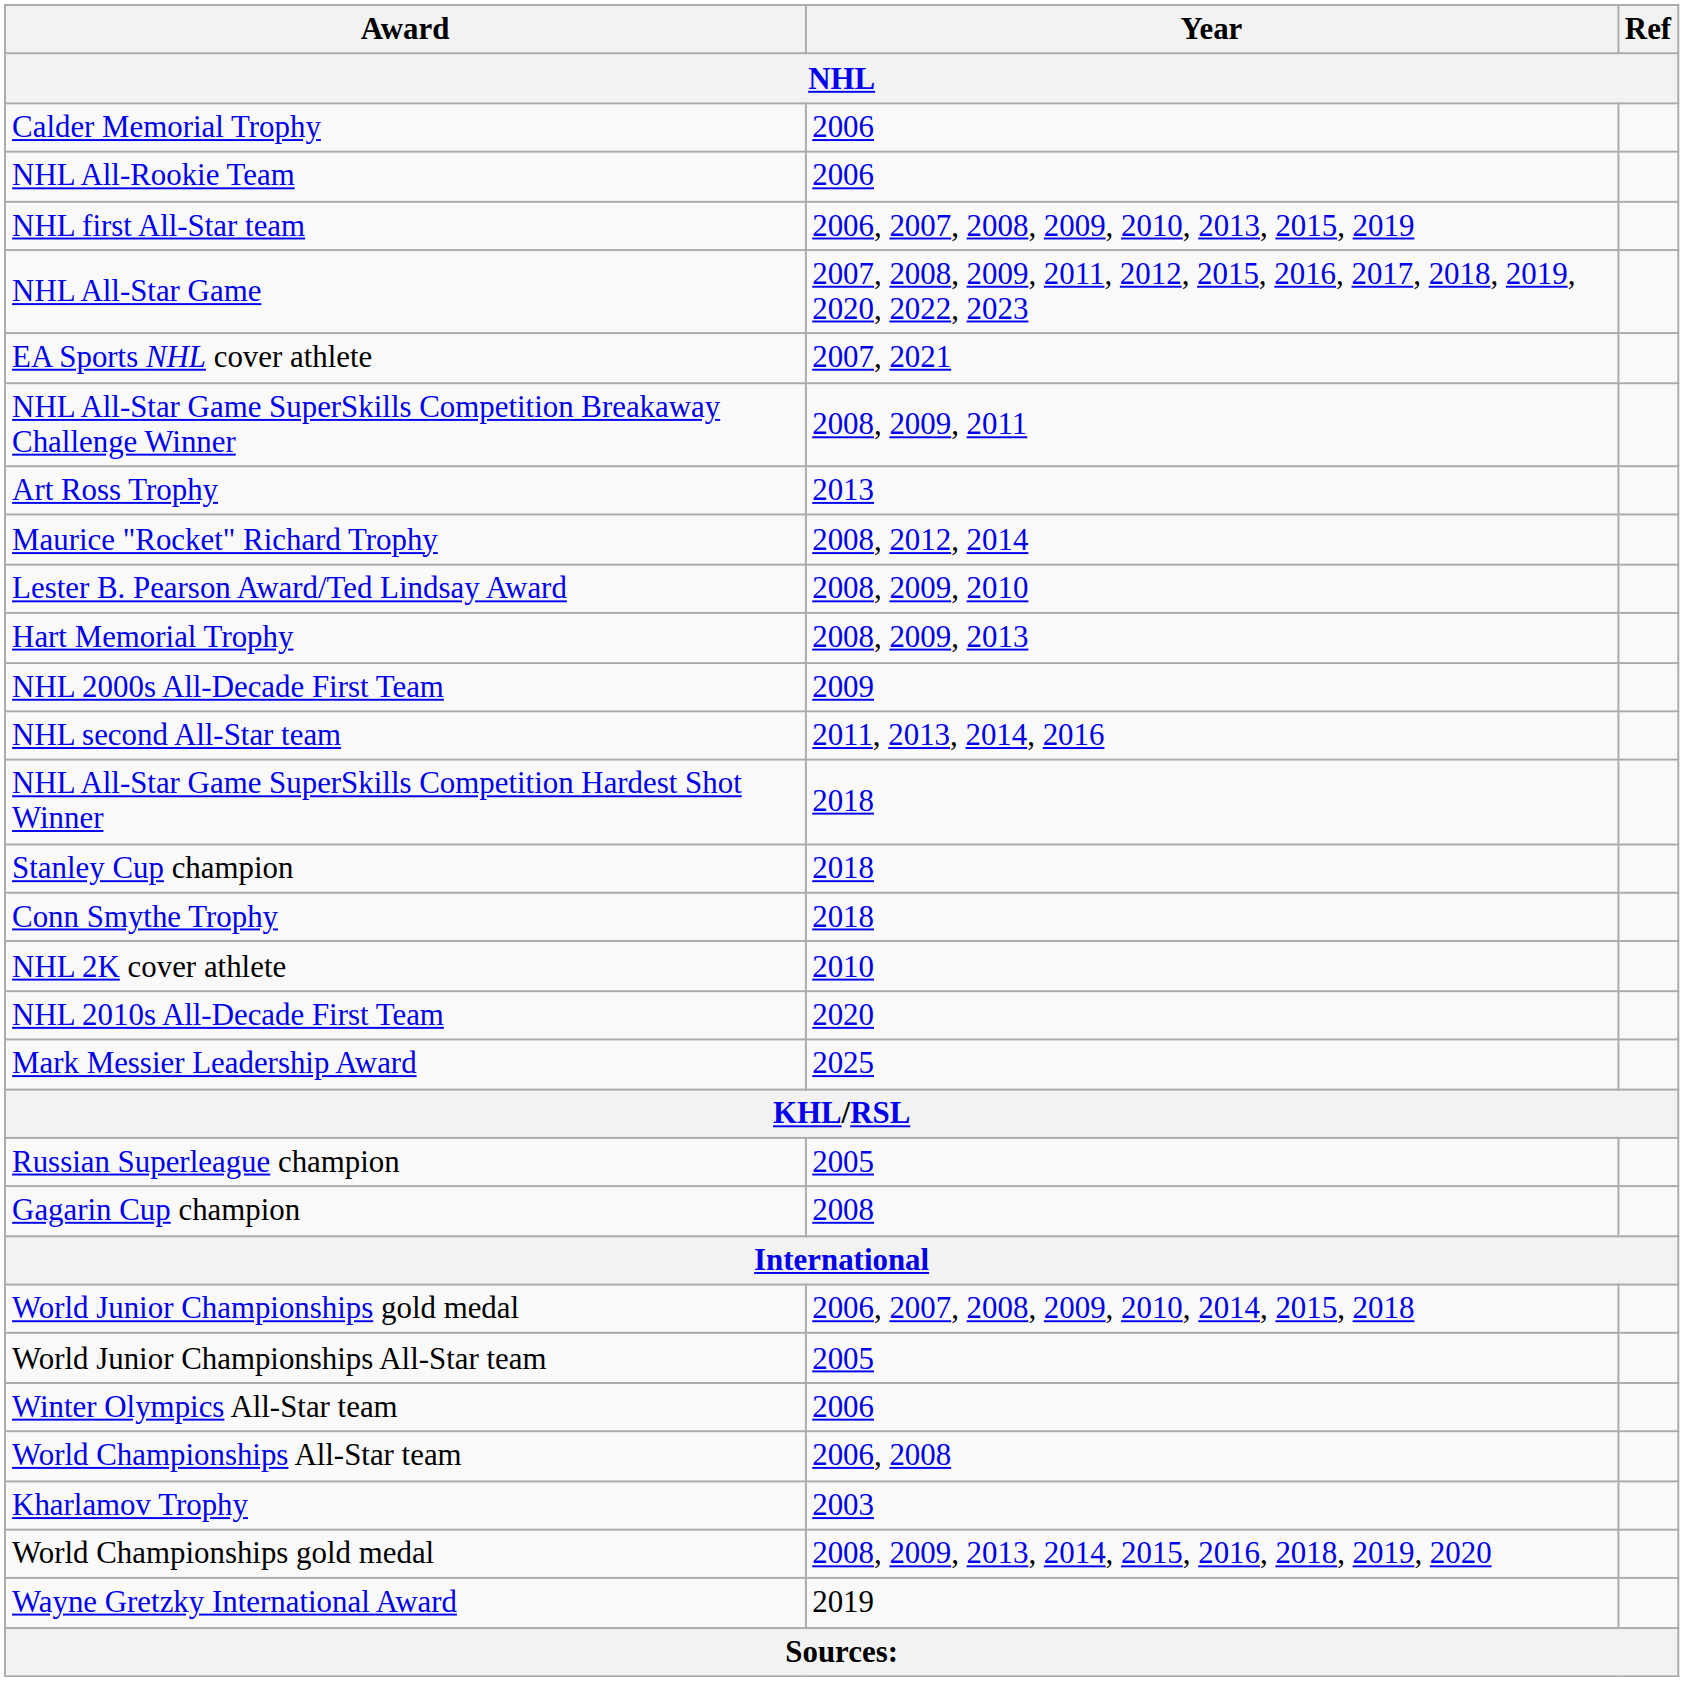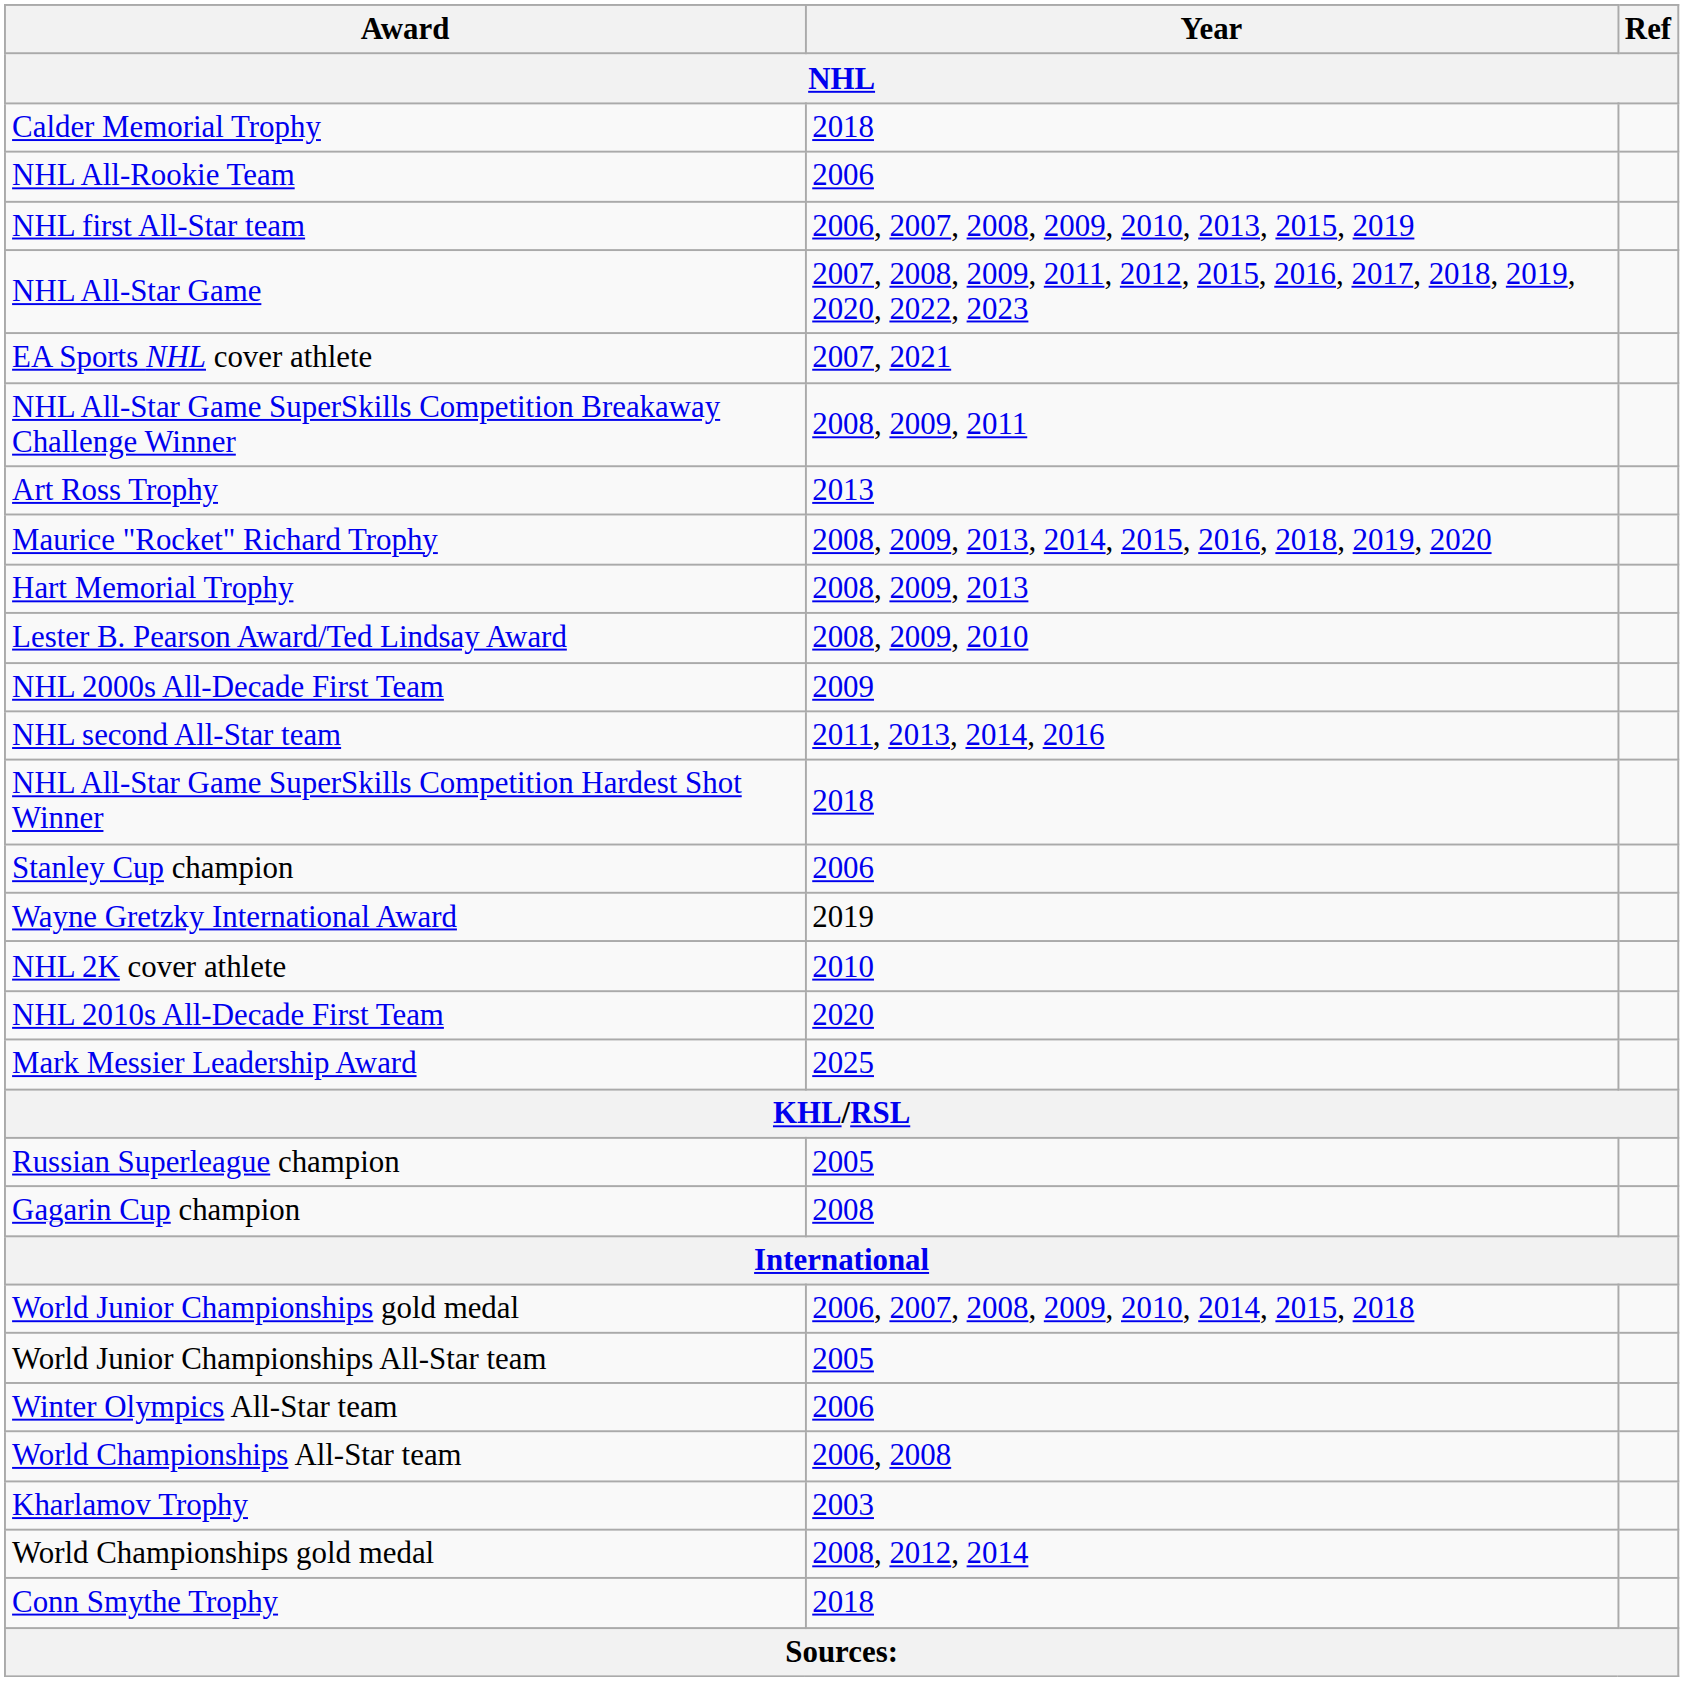 <table class="wikitable">
 <tr>
 <th>Award</th>
 <th>Year</th>
 <th>Ref</th>
 </tr>
 <tr>
 <th colspan="3"><a href='#'>NHL</a></th>
 </tr>
 <tr>
 <td><a href='#'>Calder Memorial Trophy</a></td>
-<td><a href='#'>2006</a></td>
+<td><a href='#'>2018</a></td>
 <td></td>
 </tr>
 <tr>
 <td><a href='#'>NHL All-Rookie Team</a></td>
 <td><a href='#'>2006</a></td>
 <td></td>
 </tr>
 <tr>
 <td><a href='#'>NHL first All-Star team</a></td>
 <td><a href='#'>2006</a>, <a href='#'>2007</a>, <a href='#'>2008</a>, <a href='#'>2009</a>, <a href='#'>2010</a>, <a href='#'>2013</a>, <a href='#'>2015</a>, <a href='#'>2019</a></td>
 <td></td>
 </tr>
 <tr>
 <td><a href='#'>NHL All-Star Game</a></td>
 <td><a href='#'>2007</a>, <a href='#'>2008</a>, <a href='#'>2009</a>, <a href='#'>2011</a>, <a href='#'>2012</a>, <a href='#'>2015</a>, <a href='#'>2016</a>, <a href='#'>2017</a>, <a href='#'>2018</a>, <a href='#'>2019</a>, <a href='#'>2020</a>, <a href='#'>2022</a>, <a href='#'>2023</a></td>
 <td></td>
 </tr>
 <tr>
 <td><a href='#'>EA Sports <em>NHL</em></a> cover athlete</td>
 <td><a href='#'>2007</a>, <a href='#'>2021</a></td>
 <td></td>
 </tr>
 <tr>
 <td><a href='#'>NHL All-Star Game SuperSkills Competition Breakaway Challenge Winner</a></td>
 <td><a href='#'>2008</a>, <a href='#'>2009</a>, <a href='#'>2011</a></td>
 <td></td>
 </tr>
 <tr>
 <td><a href='#'>Art Ross Trophy</a></td>
 <td><a href='#'>2013</a></td>
 <td></td>
 </tr>
 <tr>
 <td><a href='#'>Maurice "Rocket" Richard Trophy</a></td>
-<td><a href='#'>2008</a>, <a href='#'>2012</a>, <a href='#'>2014</a></td>
+<td><a href='#'>2008</a>, <a href='#'>2009</a>, <a href='#'>2013</a>, <a href='#'>2014</a>, <a href='#'>2015</a>, <a href='#'>2016</a>, <a href='#'>2018</a>, <a href='#'>2019</a>, <a href='#'>2020</a></td>
+<td></td>
+</tr>
+<tr>
+<td><a href='#'>Hart Memorial Trophy</a></td>
+<td><a href='#'>2008</a>, <a href='#'>2009</a>, <a href='#'>2013</a></td>
 <td></td>
 </tr>
 <tr>
 <td><a href='#'>Lester B. Pearson Award/Ted Lindsay Award</a></td>
 <td><a href='#'>2008</a>, <a href='#'>2009</a>, <a href='#'>2010</a></td>
-<td></td>
-</tr>
-<tr>
-<td><a href='#'>Hart Memorial Trophy</a></td>
-<td><a href='#'>2008</a>, <a href='#'>2009</a>, <a href='#'>2013</a></td>
 <td></td>
 </tr>
 <tr>
 <td><a href='#'>NHL 2000s All-Decade First Team</a></td>
 <td><a href='#'>2009</a></td>
 <td></td>
 </tr>
 <tr>
 <td><a href='#'>NHL second All-Star team</a></td>
 <td><a href='#'>2011</a>, <a href='#'>2013</a>, <a href='#'>2014</a>, <a href='#'>2016</a></td>
 <td></td>
 </tr>
 <tr>
 <td><a href='#'>NHL All-Star Game SuperSkills Competition Hardest Shot Winner</a></td>
 <td><a href='#'>2018</a></td>
 <td></td>
 </tr>
 <tr>
 <td><a href='#'>Stanley Cup</a> champion</td>
-<td><a href='#'>2018</a></td>
+<td><a href='#'>2006</a></td>
 <td></td>
 </tr>
 <tr>
-<td><a href='#'>Conn Smythe Trophy</a></td>
-<td><a href='#'>2018</a></td>
+<td><a href='#'>Wayne Gretzky International Award</a></td>
+<td>2019</td>
 <td></td>
 </tr>
 <tr>
 <td><a href='#'>NHL 2K</a> cover athlete</td>
 <td><a href='#'>2010</a></td>
 <td></td>
 </tr>
 <tr>
 <td><a href='#'>NHL 2010s All-Decade First Team</a></td>
 <td><a href='#'>2020</a></td>
 <td></td>
 </tr>
 <tr>
 <td><a href='#'>Mark Messier Leadership Award</a></td>
 <td><a href='#'>2025</a></td>
 <td></td>
 </tr>
 <tr>
 <th colspan="3"><a href='#'>KHL</a>/<a href='#'>RSL</a></th>
 </tr>
 <tr>
 <td><a href='#'>Russian Superleague</a> champion</td>
 <td><a href='#'>2005</a></td>
 <td></td>
 </tr>
 <tr>
 <td><a href='#'>Gagarin Cup</a> champion</td>
 <td><a href='#'>2008</a></td>
 <td></td>
 </tr>
 <tr>
 <th colspan="3"><a href='#'>International</a></th>
 </tr>
 <tr>
 <td><a href='#'>World Junior Championships</a> gold medal</td>
 <td><a href='#'>2006</a>, <a href='#'>2007</a>, <a href='#'>2008</a>, <a href='#'>2009</a>, <a href='#'>2010</a>, <a href='#'>2014</a>, <a href='#'>2015</a>, <a href='#'>2018</a></td>
 <td></td>
 </tr>
 <tr>
 <td>World Junior Championships All-Star team</td>
 <td><a href='#'>2005</a></td>
 <td></td>
 </tr>
 <tr>
 <td><a href='#'>Winter Olympics</a> All-Star team</td>
 <td><a href='#'>2006</a></td>
 <td></td>
 </tr>
 <tr>
 <td><a href='#'>World Championships</a> All-Star team</td>
 <td><a href='#'>2006</a>, <a href='#'>2008</a></td>
 <td></td>
 </tr>
 <tr>
 <td><a href='#'>Kharlamov Trophy</a></td>
 <td><a href='#'>2003</a></td>
 <td></td>
 </tr>
 <tr>
 <td>World Championships gold medal</td>
-<td><a href='#'>2008</a>, <a href='#'>2009</a>, <a href='#'>2013</a>, <a href='#'>2014</a>, <a href='#'>2015</a>, <a href='#'>2016</a>, <a href='#'>2018</a>, <a href='#'>2019</a>, <a href='#'>2020</a></td>
+<td><a href='#'>2008</a>, <a href='#'>2012</a>, <a href='#'>2014</a></td>
 <td></td>
 </tr>
 <tr>
-<td><a href='#'>Wayne Gretzky International Award</a></td>
-<td>2019</td>
+<td><a href='#'>Conn Smythe Trophy</a></td>
+<td><a href='#'>2018</a></td>
 <td></td>
 </tr>
 <tr class=sortbottom>
 <th scope=row colspan=3><strong>Sources:</strong></th>
 </tr>
 </table>
